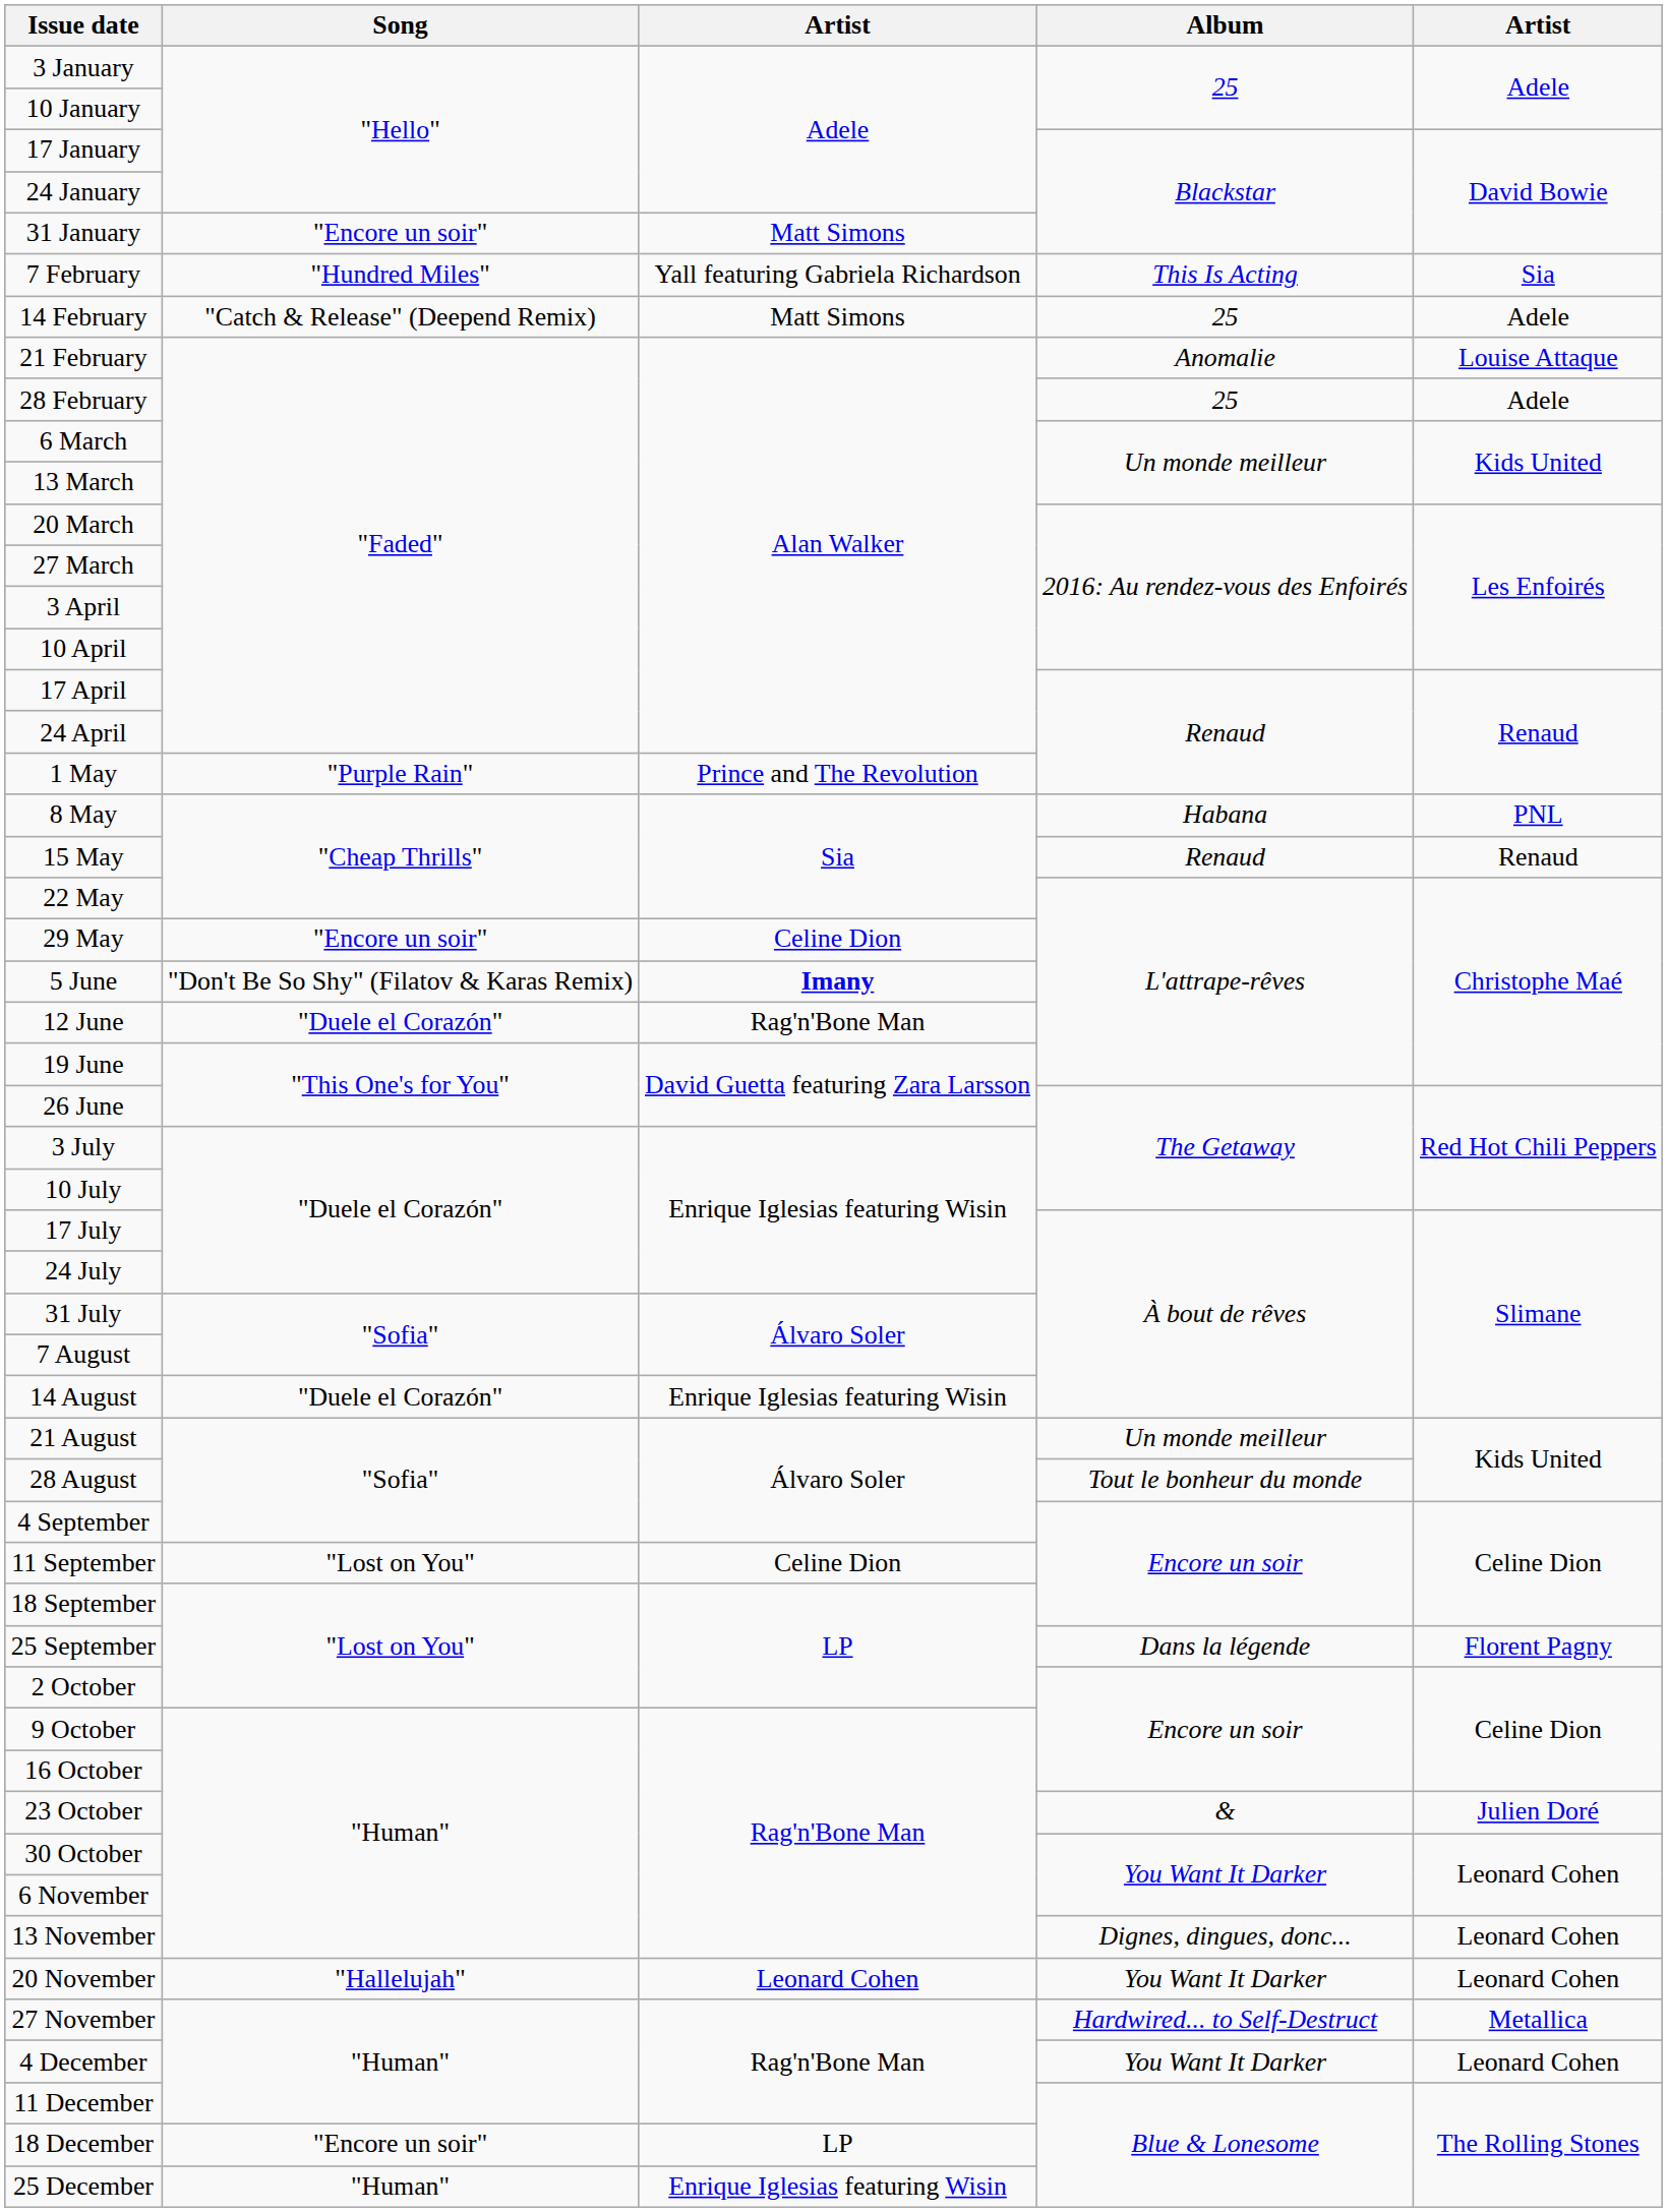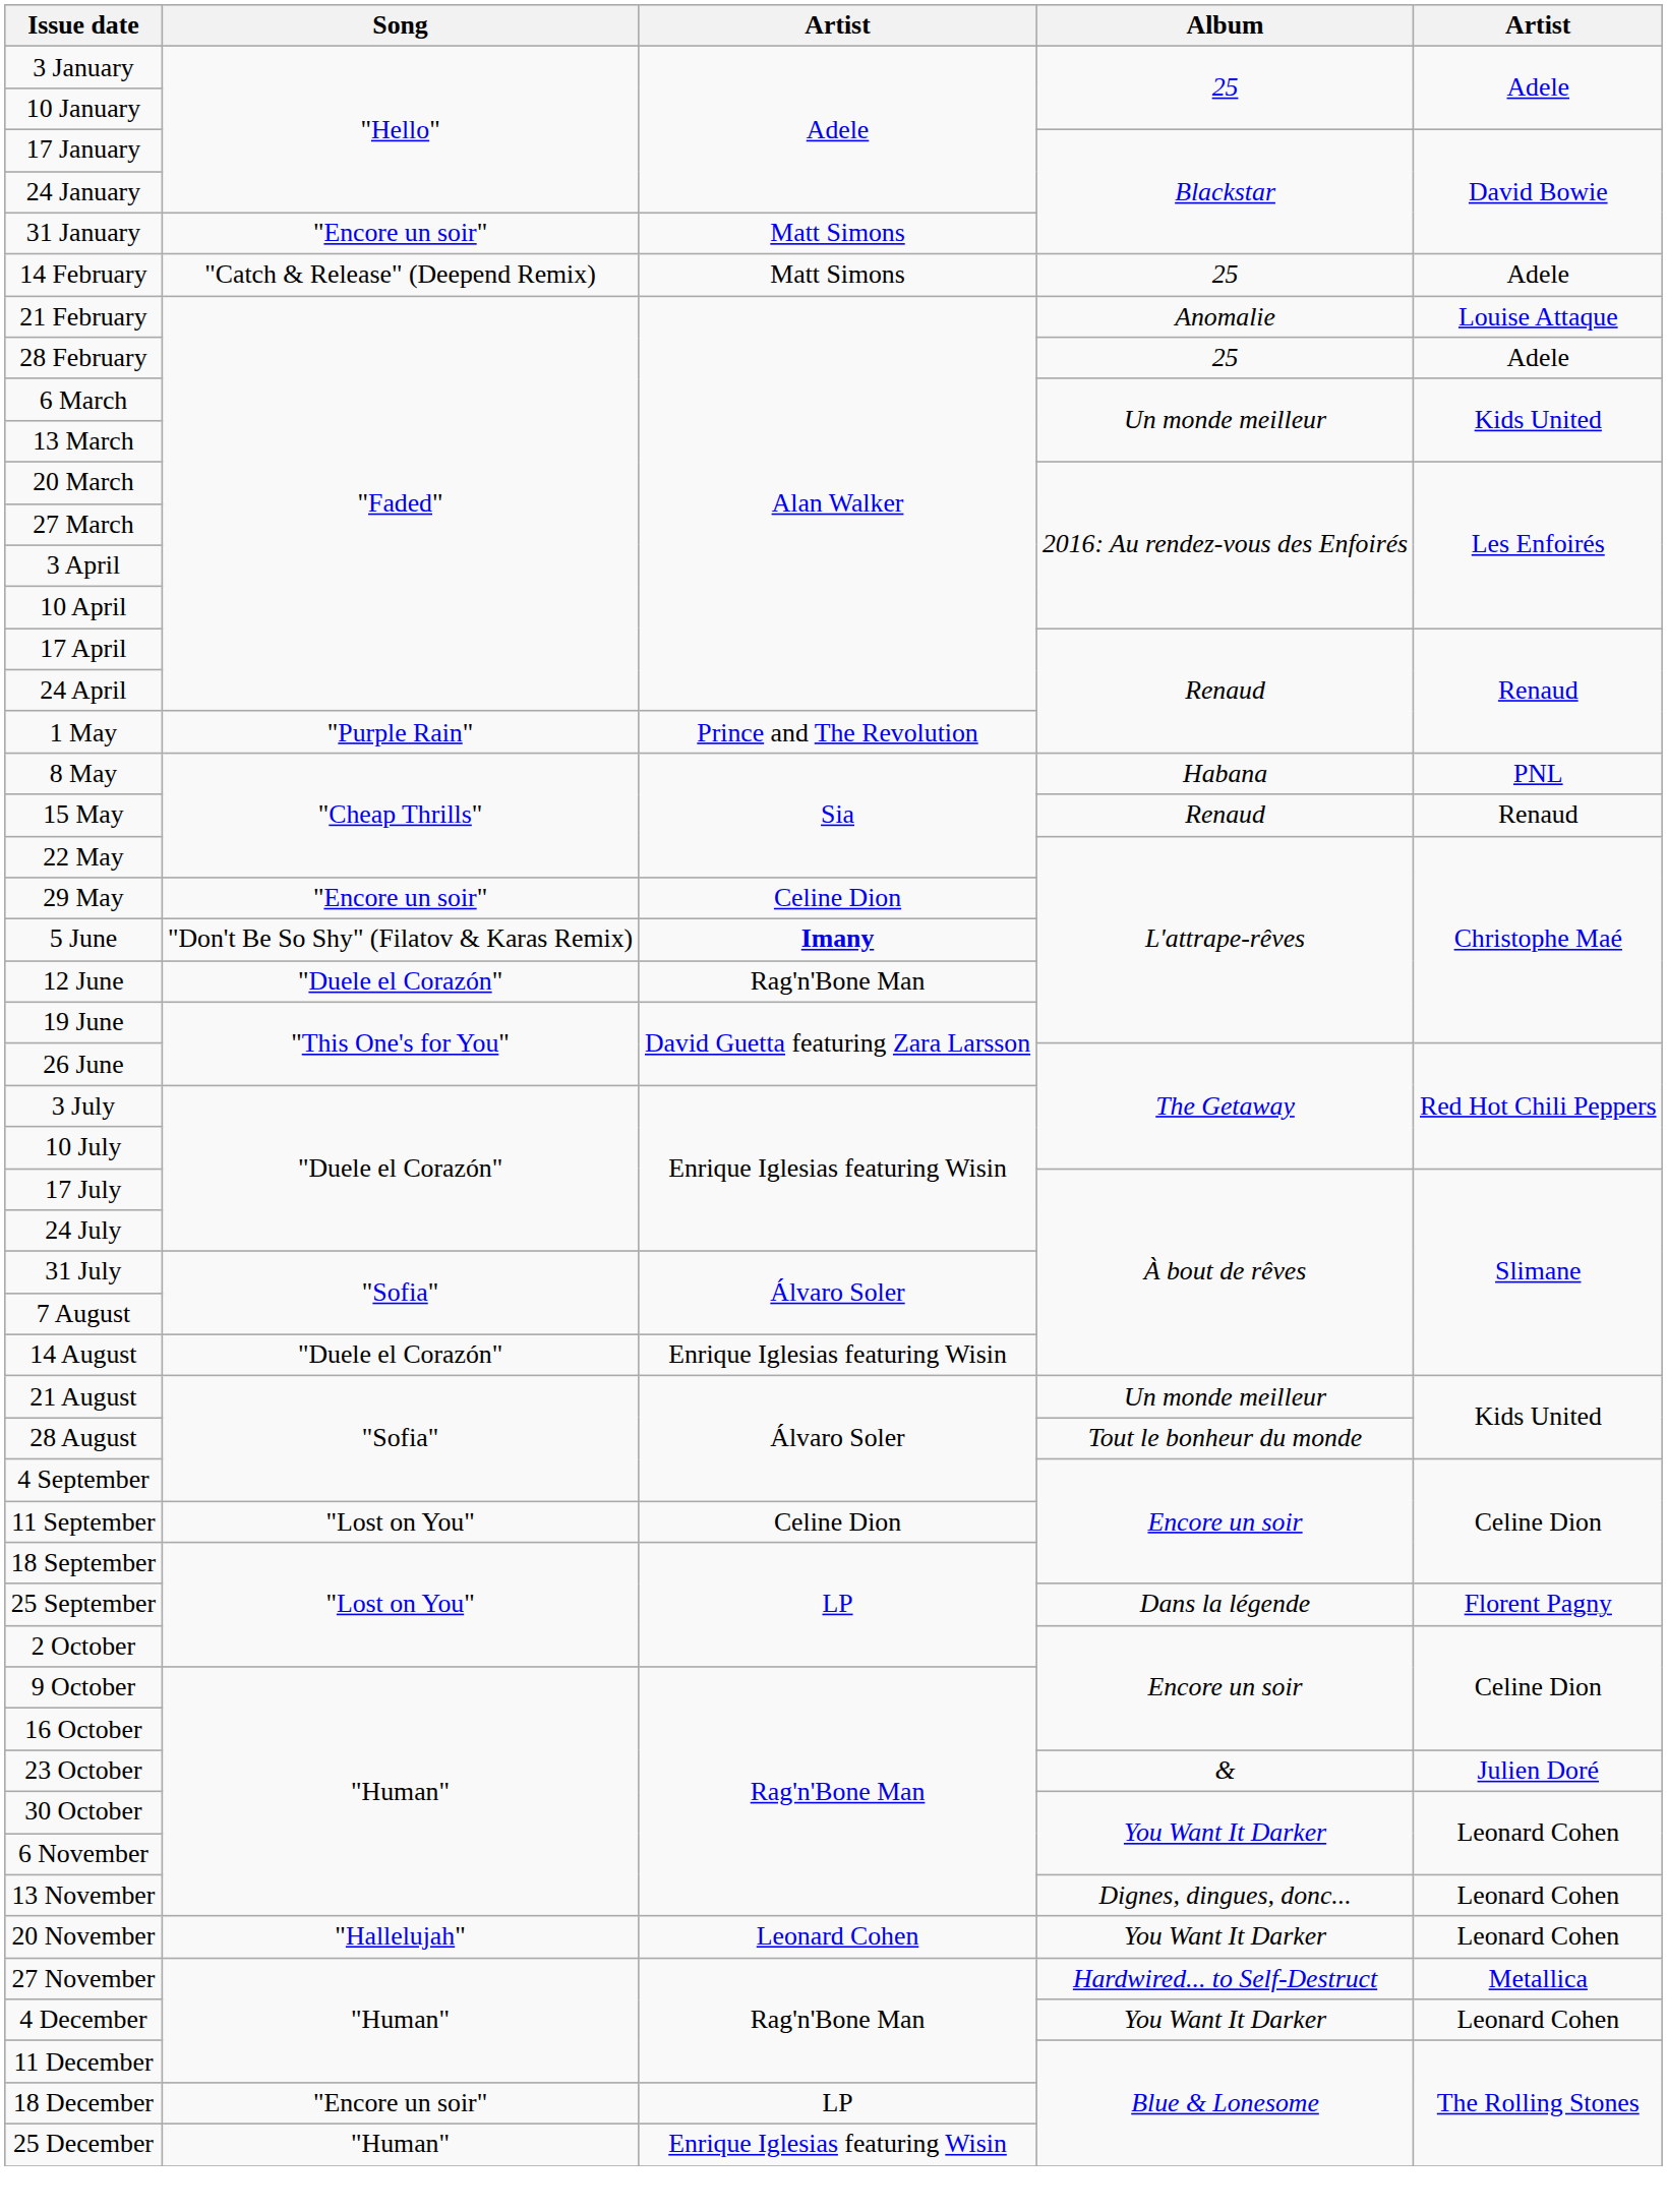 <table class="wikitable plainrowheaders" style="text-align:center">
 <tr>
 <th scope="col">Issue date</th>
 <th scope="col">Song</th>
 <th scope="col">Artist</th>
 <th scope="col">Album</th>
 <th scope="col">Artist</th>
 </tr>
 <tr>
 <td scope="row">3 January</td>
 <td rowspan="4">"<a href='#'>Hello</a>"</td>
 <td rowspan="4"><a href='#'>Adele</a></td>
 <td rowspan="2"><em><a href='#'>25</a></em></td>
 <td rowspan="2"><a href='#'>Adele</a></td>
 </tr>
 <tr>
 <td scope="row">10 January</td>
 </tr>
 <tr>
 <td scope="row">17 January</td>
 <td rowspan="3"><em><a href='#'>Blackstar</a></em></td>
 <td rowspan="3"><a href='#'>David Bowie</a></td>
 </tr>
 <tr>
 <td scope="row">24 January</td>
 </tr>
 <tr>
 <td scope="row">31 January</td>
 <td>"<a href='#'>Encore un soir</a>"</td>
 <td><a href='#'>Matt Simons</a></td>
-</tr>
-<tr>
-<td scope="row">7 February</td>
-<td>"<a href='#'>Hundred Miles</a>"</td>
-<td>Yall featuring Gabriela Richardson</td>
-<td><em><a href='#'>This Is Acting</a></em></td>
-<td><a href='#'>Sia</a></td>
 </tr>
 <tr>
 <td scope="row">14 February</td>
 <td>"Catch & Release" (Deepend Remix)</td>
 <td>Matt Simons</td>
 <td><em>25</em></td>
 <td>Adele</td>
 </tr>
 <tr>
 <td scope="row">21 February</td>
 <td rowspan="10">"<a href='#'>Faded</a>"</td>
 <td rowspan="10"><a href='#'>Alan Walker</a></td>
 <td><em>Anomalie</em></td>
 <td><a href='#'>Louise Attaque</a></td>
 </tr>
 <tr>
 <td scope="row">28 February</td>
 <td><em>25</em></td>
 <td>Adele</td>
 </tr>
 <tr>
 <td scope="row">6 March</td>
 <td rowspan="2"><em>Un monde meilleur</em></td>
 <td rowspan="2"><a href='#'>Kids United</a></td>
 </tr>
 <tr>
 <td scope="row">13 March</td>
 </tr>
 <tr>
 <td scope="row">20 March</td>
 <td rowspan="4"><em>2016: Au rendez-vous des Enfoirés</em></td>
 <td rowspan="4"><a href='#'>Les Enfoirés</a></td>
 </tr>
 <tr>
 <td scope="row">27 March</td>
 </tr>
 <tr>
 <td scope="row">3 April</td>
 </tr>
 <tr>
 <td scope="row">10 April</td>
 </tr>
 <tr>
 <td scope="row">17 April</td>
 <td rowspan="3"><em>Renaud</em></td>
 <td rowspan="3"><a href='#'>Renaud</a></td>
 </tr>
 <tr>
 <td scope="row">24 April</td>
 </tr>
 <tr>
 <td scope="row">1 May</td>
 <td>"<a href='#'>Purple Rain</a>"</td>
 <td><a href='#'>Prince</a> and <a href='#'>The Revolution</a></td>
 </tr>
 <tr>
 <td scope="row">8 May</td>
 <td rowspan="3">"<a href='#'>Cheap Thrills</a>"</td>
 <td rowspan="3"><a href='#'>Sia</a></td>
 <td><em>Habana</em></td>
 <td><a href='#'>PNL</a></td>
 </tr>
 <tr>
 <td scope="row">15 May</td>
 <td><em>Renaud</em></td>
 <td>Renaud</td>
 </tr>
 <tr>
 <td scope="row">22 May</td>
 <td rowspan="5"><em>L'attrape-rêves</em></td>
 <td rowspan="5"><a href='#'>Christophe Maé</a></td>
 </tr>
 <tr>
 <td scope="row">29 May</td>
 <td>"<a href='#'>Encore un soir</a>"</td>
 <td><a href='#'>Celine Dion</a></td>
 </tr>
 <tr>
 <td scope="row">5 June</td>
 <td>"Don't Be So Shy" (Filatov & Karas Remix)</td>
 <td><strong><a href='#'>Imany</a></strong></td>
 </tr>
 <tr>
 <td Scope="row">12 June</td>
 <td>"<a href='#'>Duele el Corazón</a>"</td>
 <td>Rag'n'Bone Man</td>
 </tr>
 <tr>
 <td scope="row">19 June</td>
 <td rowspan="2">"<a href='#'>This One's for You</a>"</td>
 <td rowspan="2"><a href='#'>David Guetta</a> featuring <a href='#'>Zara Larsson</a></td>
 </tr>
 <tr>
 <td scope="row">26 June</td>
 <td rowspan="3"><em><a href='#'>The Getaway</a></em></td>
 <td rowspan="3"><a href='#'>Red Hot Chili Peppers</a></td>
 </tr>
 <tr>
 <td scope="row">3 July</td>
 <td rowspan="4">"Duele el Corazón"</td>
 <td rowspan="4">Enrique Iglesias featuring Wisin</td>
 </tr>
 <tr>
 <td scope="row">10 July</td>
 </tr>
 <tr>
 <td scope="row">17 July</td>
 <td rowspan="5"><em>À bout de rêves</em></td>
 <td rowspan="5"><a href='#'>Slimane</a></td>
 </tr>
 <tr>
 <td scope="row">24 July</td>
 </tr>
 <tr>
 <td scope="row">31 July</td>
 <td rowspan="2">"<a href='#'>Sofia</a>"</td>
 <td rowspan="2"><a href='#'>Álvaro Soler</a></td>
 </tr>
 <tr>
 <td scope="row">7 August</td>
 </tr>
 <tr>
 <td scope="row">14 August</td>
 <td>"Duele el Corazón"</td>
 <td>Enrique Iglesias featuring Wisin</td>
 </tr>
 <tr>
 <td scope="row">21 August</td>
 <td rowspan="3">"Sofia"</td>
 <td rowspan="3">Álvaro Soler</td>
 <td><em>Un monde meilleur</em></td>
 <td rowspan="2">Kids United</td>
 </tr>
 <tr>
 <td scope="row">28 August</td>
 <td><em>Tout le bonheur du monde</em></td>
 </tr>
 <tr>
 <td scope="row">4 September</td>
 <td rowspan="3"><em><a href='#'>Encore un soir</a></em></td>
 <td rowspan="3">Celine Dion</td>
 </tr>
 <tr>
 <td scope="row">11 September</td>
 <td>"Lost on You"</td>
 <td>Celine Dion</td>
 </tr>
 <tr>
 <td Scope="row">18 September</td>
 <td rowspan="3">"<a href='#'>Lost on You</a>"</td>
 <td rowspan="3"><a href='#'>LP</a></td>
 </tr>
 <tr>
 <td scope="row">25 September</td>
 <td><em>Dans la légende</em></td>
 <td><a href='#'>Florent Pagny</a></td>
 </tr>
 <tr>
 <td scope="row">2 October</td>
 <td rowspan="3"><em>Encore un soir</em></td>
 <td rowspan="3">Celine Dion</td>
 </tr>
 <tr>
 <td scope="row">9 October</td>
 <td rowspan="6">"Human"</td>
 <td rowspan="6"><a href='#'>Rag'n'Bone Man</a></td>
 </tr>
 <tr>
 <td scope="row">16 October</td>
 </tr>
 <tr>
 <td scope="row">23 October</td>
 <td><em>&</em></td>
 <td><a href='#'>Julien Doré</a></td>
 </tr>
 <tr>
 <td scope="row">30 October</td>
 <td rowspan="2"><em><a href='#'>You Want It Darker</a></em></td>
 <td rowspan="2">Leonard Cohen</td>
 </tr>
 <tr>
 <td scope="row">6 November</td>
 </tr>
 <tr>
 <td scope="row">13 November</td>
 <td><em>Dignes, dingues, donc...</em></td>
 <td>Leonard Cohen</td>
 </tr>
 <tr>
 <td scope="row">20 November</td>
 <td>"<a href='#'>Hallelujah</a>"</td>
 <td><a href='#'>Leonard Cohen</a></td>
 <td><em>You Want It Darker</em></td>
 <td>Leonard Cohen</td>
 </tr>
 <tr>
 <td scope="row">27 November</td>
 <td rowspan="3">"Human"</td>
 <td rowspan="3">Rag'n'Bone Man</td>
 <td><em><a href='#'>Hardwired... to Self-Destruct</a></em></td>
 <td><a href='#'>Metallica</a></td>
 </tr>
 <tr>
 <td scope="row">4 December</td>
 <td><em>You Want It Darker</em></td>
 <td>Leonard Cohen</td>
 </tr>
 <tr>
 <td scope="row">11 December</td>
 <td rowspan="3"><em><a href='#'>Blue & Lonesome</a></em></td>
 <td rowspan="3"><a href='#'>The Rolling Stones</a></td>
 </tr>
 <tr>
 <td scope="row">18 December</td>
 <td>"Encore un soir"</td>
 <td>LP</td>
 </tr>
 <tr>
 <td scope="row">25 December</td>
 <td>"Human"</td>
 <td><a href='#'>Enrique Iglesias</a> featuring <a href='#'>Wisin</a></td>
 </tr>
 </table>
